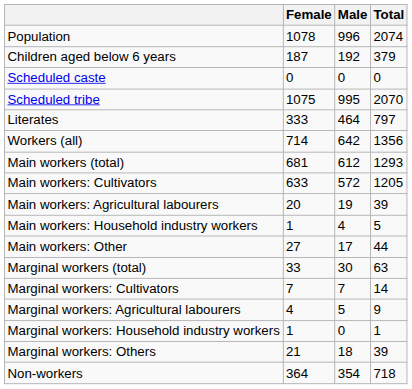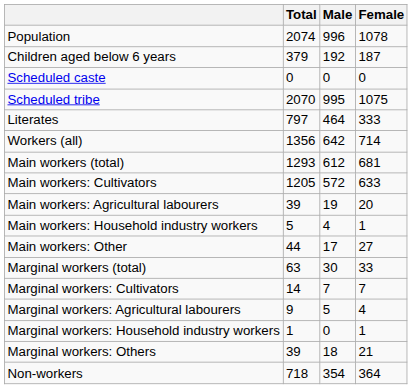 <table class="wikitable sortable">
 <tr>
 <th></th>
+<th>Total</th>
+<th>Male</th>
 <th>Female</th>
-<th>Male</th>
-<th>Total</th>
 </tr>
 <tr>
 <td>Population</td>
+<td>2074</td>
+<td>996</td>
 <td>1078</td>
-<td>996</td>
-<td>2074</td>
 </tr>
 <tr>
 <td>Children aged below 6 years</td>
+<td>379</td>
+<td>192</td>
 <td>187</td>
-<td>192</td>
-<td>379</td>
 </tr>
 <tr>
 <td><a href='#'>Scheduled caste</a></td>
 <td>0</td>
 <td>0</td>
 <td>0</td>
 </tr>
 <tr>
 <td><a href='#'>Scheduled tribe</a></td>
+<td>2070</td>
+<td>995</td>
 <td>1075</td>
-<td>995</td>
-<td>2070</td>
 </tr>
 <tr>
 <td>Literates</td>
+<td>797</td>
+<td>464</td>
 <td>333</td>
-<td>464</td>
-<td>797</td>
 </tr>
 <tr>
 <td>Workers (all)</td>
+<td>1356</td>
+<td>642</td>
 <td>714</td>
-<td>642</td>
-<td>1356</td>
 </tr>
 <tr>
 <td>Main workers (total)</td>
+<td>1293</td>
+<td>612</td>
 <td>681</td>
-<td>612</td>
-<td>1293</td>
 </tr>
 <tr>
 <td>Main workers: Cultivators</td>
+<td>1205</td>
+<td>572</td>
 <td>633</td>
-<td>572</td>
-<td>1205</td>
 </tr>
 <tr>
 <td>Main workers: Agricultural labourers</td>
+<td>39</td>
+<td>19</td>
 <td>20</td>
-<td>19</td>
-<td>39</td>
 </tr>
 <tr>
 <td>Main workers: Household industry workers</td>
+<td>5</td>
+<td>4</td>
 <td>1</td>
-<td>4</td>
-<td>5</td>
 </tr>
 <tr>
 <td>Main workers: Other</td>
+<td>44</td>
+<td>17</td>
 <td>27</td>
-<td>17</td>
-<td>44</td>
 </tr>
 <tr>
 <td>Marginal workers (total)</td>
+<td>63</td>
+<td>30</td>
 <td>33</td>
-<td>30</td>
-<td>63</td>
 </tr>
 <tr>
 <td>Marginal workers: Cultivators</td>
+<td>14</td>
 <td>7</td>
 <td>7</td>
-<td>14</td>
 </tr>
 <tr>
 <td>Marginal workers: Agricultural labourers</td>
+<td>9</td>
+<td>5</td>
 <td>4</td>
-<td>5</td>
-<td>9</td>
 </tr>
 <tr>
 <td>Marginal workers: Household industry workers</td>
 <td>1</td>
 <td>0</td>
 <td>1</td>
 </tr>
 <tr>
 <td>Marginal workers: Others</td>
+<td>39</td>
+<td>18</td>
 <td>21</td>
-<td>18</td>
-<td>39</td>
 </tr>
 <tr>
 <td>Non-workers</td>
+<td>718</td>
+<td>354</td>
 <td>364</td>
-<td>354</td>
-<td>718</td>
 </tr>
 </table>
